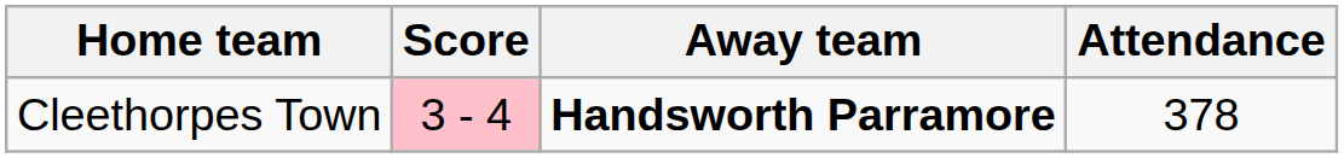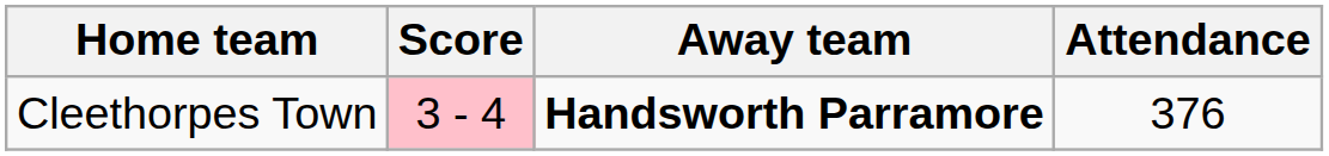 <table class="wikitable" style="text-align: center">
 <tr>
 <th>Home team</th>
 <th>Score</th>
 <th>Away team</th>
 <th>Attendance</th>
 </tr>
 <tr>
 <td>Cleethorpes Town</td>
 <td style="background: pink;">3 - 4</td>
 <td><strong>Handsworth Parramore</strong></td>
-<td>378</td>
+<td>376</td>
 </tr>
 </table>
